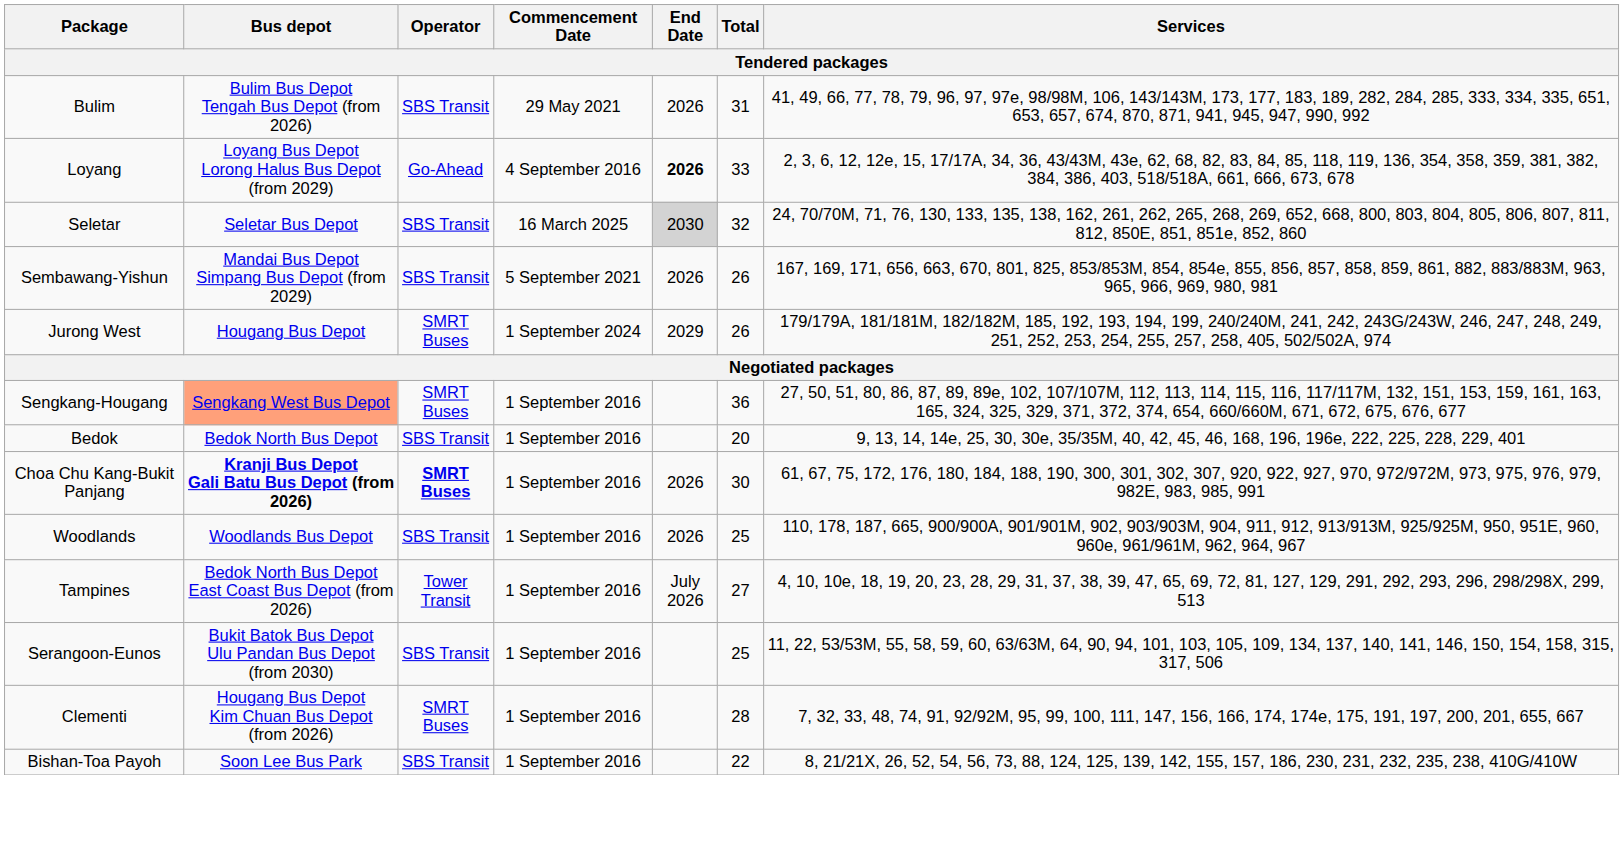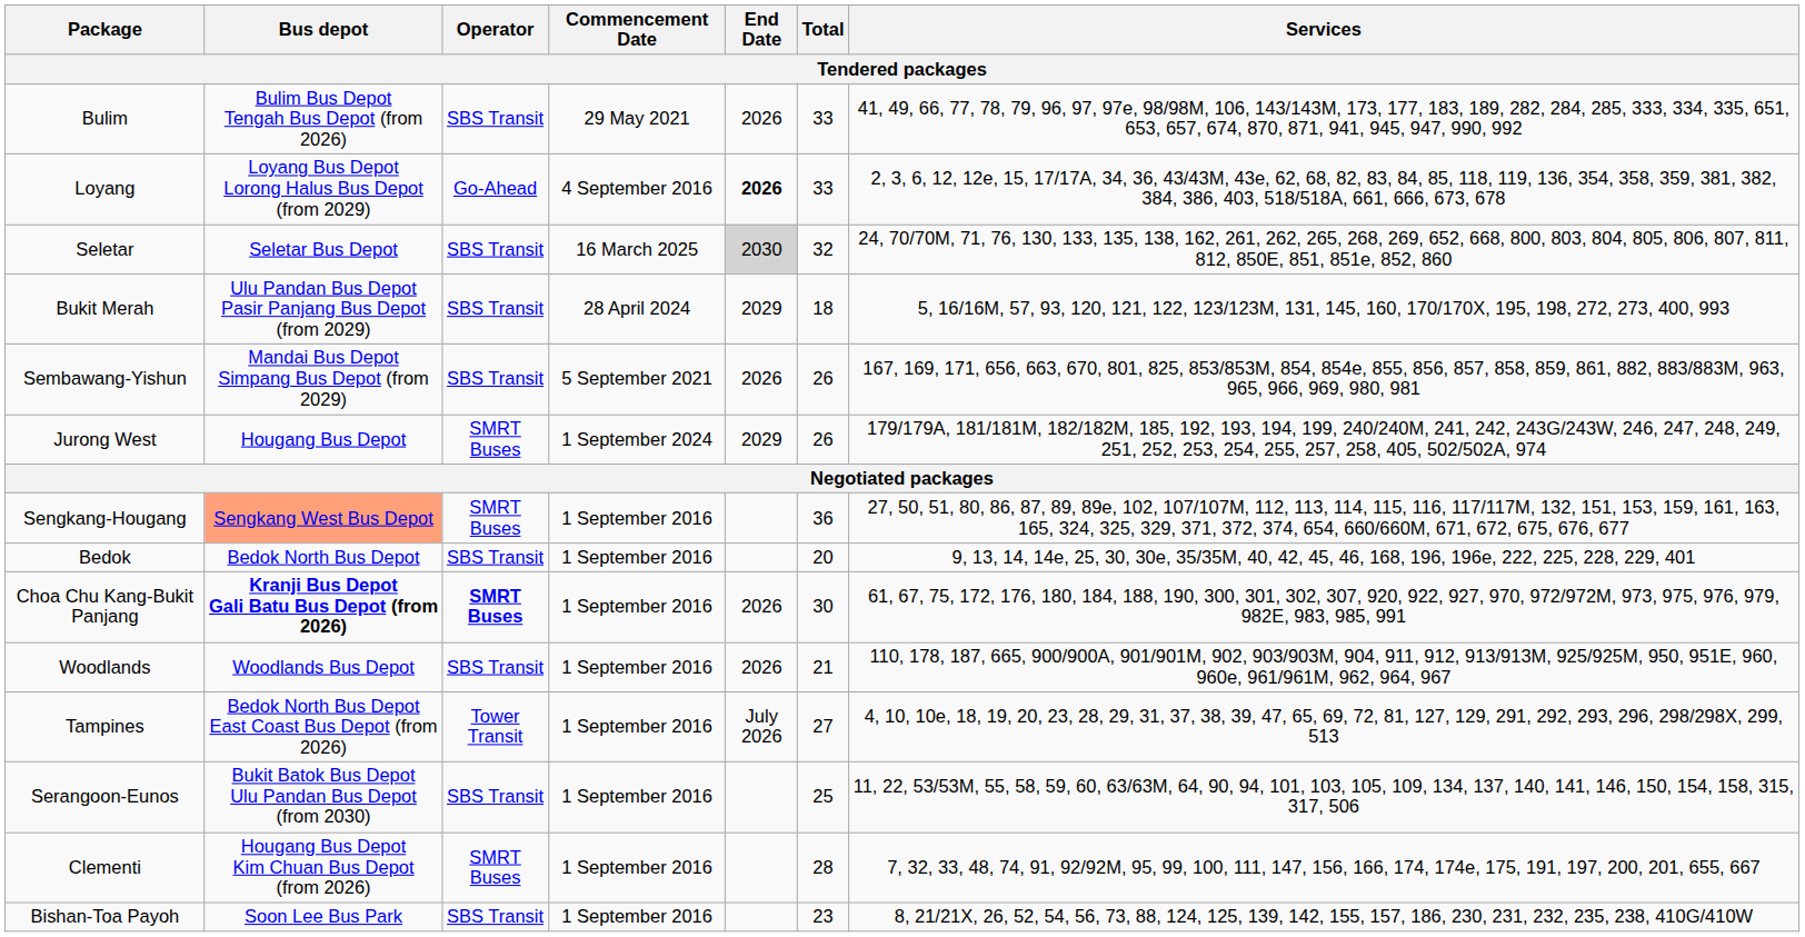 <table class="wikitable sortable col7left" style="text-align:center">
 <tr>
 <th>Package</th>
 <th width=200>Bus depot</th>
 <th>Operator</th>
 <th>Commencement Date</th>
 <th>End Date</th>
 <th>Total</th>
 <th class=unsortable>Services</th>
 </tr>
 <tr>
 <th colspan="7">Tendered packages</th>
 </tr>
 <tr>
 <td>Bulim</td>
 <td><a href='#'>Bulim Bus Depot</a><br><a href='#'>Tengah Bus Depot</a> (from 2026)</td>
 <td><a href='#'>SBS Transit</a></td>
 <td>29 May 2021</td>
 <td>2026</td>
-<td>31</td>
+<td>33</td>
 <td>41, 49, 66, 77, 78, 79, 96, 97, 97e, 98/98M, 106, 143/143M, 173, 177, 183, 189, 282, 284, 285, 333, 334, 335, 651, 653, 657, 674, 870, 871, 941, 945, 947, 990, 992</td>
 </tr>
 <tr>
 <td>Loyang</td>
 <td><a href='#'>Loyang Bus Depot</a><br><a href='#'>Lorong Halus Bus Depot</a> (from 2029)</td>
 <td><a href='#'>Go-Ahead</a></td>
 <td>4 September 2016</td>
 <td><strong>2026</strong></td>
 <td>33</td>
 <td>2, 3, 6, 12, 12e, 15, 17/17A, 34, 36, 43/43M, 43e, 62, 68, 82, 83, 84, 85, 118, 119, 136, 354, 358, 359, 381, 382, 384, 386, 403, 518/518A, 661, 666, 673, 678</td>
 </tr>
 <tr>
 <td>Seletar</td>
 <td><a href='#'>Seletar Bus Depot</a></td>
 <td><a href='#'>SBS Transit</a></td>
 <td>16 March 2025</td>
 <td style="background: lightgrey;">2030</td>
 <td>32</td>
 <td>24, 70/70M, 71, 76, 130, 133, 135, 138, 162, 261, 262, 265, 268, 269, 652, 668, 800, 803, 804, 805, 806, 807, 811, 812, 850E, 851, 851e, 852, 860</td>
+</tr>
+<tr>
+<td>Bukit Merah</td>
+<td><a href='#'>Ulu Pandan Bus Depot</a><br><a href='#'>Pasir Panjang Bus Depot</a> (from 2029)</td>
+<td><a href='#'>SBS Transit</a></td>
+<td>28 April 2024</td>
+<td>2029</td>
+<td>18</td>
+<td>5, 16/16M, 57, 93, 120, 121, 122, 123/123M, 131, 145, 160, 170/170X, 195, 198, 272, 273, 400, 993</td>
 </tr>
 <tr>
 <td>Sembawang-Yishun</td>
 <td><a href='#'>Mandai Bus Depot</a><br><a href='#'>Simpang Bus Depot</a> (from 2029)</td>
 <td><a href='#'>SBS Transit</a></td>
 <td>5 September 2021</td>
 <td>2026</td>
 <td>26</td>
 <td>167, 169, 171, 656, 663, 670, 801, 825, 853/853M, 854, 854e, 855, 856, 857, 858, 859, 861, 882, 883/883M, 963, 965, 966, 969, 980, 981</td>
 </tr>
 <tr>
 <td>Jurong West</td>
 <td><a href='#'>Hougang Bus Depot</a></td>
 <td><a href='#'>SMRT Buses</a></td>
 <td>1 September 2024</td>
 <td>2029</td>
 <td>26</td>
 <td>179/179A, 181/181M, 182/182M, 185, 192, 193, 194, 199, 240/240M, 241, 242, 243G/243W, 246, 247, 248, 249, 251, 252, 253, 254, 255, 257, 258, 405, 502/502A, 974</td>
 </tr>
 <tr>
 <th colspan="7">Negotiated packages</th>
 </tr>
 <tr>
 <td>Sengkang-Hougang</td>
 <td style="background: lightsalmon;"><a href='#'>Sengkang West Bus Depot</a></td>
 <td><a href='#'>SMRT Buses</a></td>
 <td>1 September 2016</td>
 <td></td>
 <td>36</td>
 <td>27, 50, 51, 80, 86, 87, 89, 89e, 102, 107/107M, 112, 113, 114, 115, 116, 117/117M, 132, 151, 153, 159, 161, 163, 165, 324, 325, 329, 371, 372, 374, 654, 660/660M, 671, 672, 675, 676, 677</td>
 </tr>
 <tr>
 <td>Bedok</td>
 <td><a href='#'>Bedok North Bus Depot</a></td>
 <td><a href='#'>SBS Transit</a></td>
 <td>1 September 2016</td>
 <td></td>
 <td>20</td>
 <td>9, 13, 14, 14e, 25, 30, 30e, 35/35M, 40, 42, 45, 46, 168, 196, 196e, 222, 225, 228, 229, 401</td>
 </tr>
 <tr>
 <td>Choa Chu Kang-Bukit Panjang</td>
 <td><strong><a href='#'>Kranji Bus Depot</a><br><a href='#'>Gali Batu Bus Depot</a> (from 2026)</strong></td>
 <td><strong><a href='#'>SMRT Buses</a></strong></td>
 <td>1 September 2016</td>
 <td>2026</td>
 <td>30</td>
 <td>61, 67, 75, 172, 176, 180, 184, 188, 190, 300, 301, 302, 307, 920, 922, 927, 970, 972/972M, 973, 975, 976, 979, 982E, 983, 985, 991</td>
 </tr>
 <tr>
 <td>Woodlands</td>
 <td><a href='#'>Woodlands Bus Depot</a></td>
 <td><a href='#'>SBS Transit</a></td>
 <td>1 September 2016</td>
 <td>2026</td>
-<td>25</td>
+<td>21</td>
 <td>110, 178, 187, 665, 900/900A, 901/901M, 902, 903/903M, 904, 911, 912, 913/913M, 925/925M, 950, 951E, 960, 960e, 961/961M, 962, 964, 967</td>
 </tr>
 <tr>
 <td>Tampines</td>
 <td><a href='#'>Bedok North Bus Depot</a><br><a href='#'>East Coast Bus Depot</a> (from 2026)</td>
 <td><a href='#'>Tower Transit</a></td>
 <td>1 September 2016</td>
 <td>July 2026</td>
 <td>27</td>
 <td>4, 10, 10e, 18, 19, 20, 23, 28, 29, 31, 37, 38, 39, 47, 65, 69, 72, 81, 127, 129, 291, 292, 293, 296, 298/298X, 299, 513</td>
 </tr>
 <tr>
 <td>Serangoon-Eunos</td>
 <td><a href='#'>Bukit Batok Bus Depot</a><br><a href='#'>Ulu Pandan Bus Depot</a> (from 2030)</td>
 <td><a href='#'>SBS Transit</a></td>
 <td>1 September 2016</td>
 <td></td>
 <td>25</td>
 <td>11, 22, 53/53M, 55, 58, 59, 60, 63/63M, 64, 90, 94, 101, 103, 105, 109, 134, 137, 140, 141, 146, 150, 154, 158, 315, 317, 506</td>
 </tr>
 <tr>
 <td>Clementi</td>
 <td><a href='#'>Hougang Bus Depot</a><br><a href='#'>Kim Chuan Bus Depot</a> (from 2026)</td>
 <td><a href='#'>SMRT Buses</a></td>
 <td>1 September 2016</td>
 <td></td>
 <td>28</td>
 <td>7, 32, 33, 48, 74, 91, 92/92M, 95, 99, 100, 111, 147, 156, 166, 174, 174e, 175, 191, 197, 200, 201, 655, 667</td>
 </tr>
 <tr>
 <td>Bishan-Toa Payoh</td>
 <td><a href='#'>Soon Lee Bus Park</a></td>
 <td><a href='#'>SBS Transit</a></td>
 <td>1 September 2016</td>
 <td></td>
-<td>22</td>
+<td>23</td>
 <td>8, 21/21X, 26, 52, 54, 56, 73, 88, 124, 125, 139, 142, 155, 157, 186, 230, 231, 232, 235, 238, 410G/410W</td>
 </tr>
 </table>
